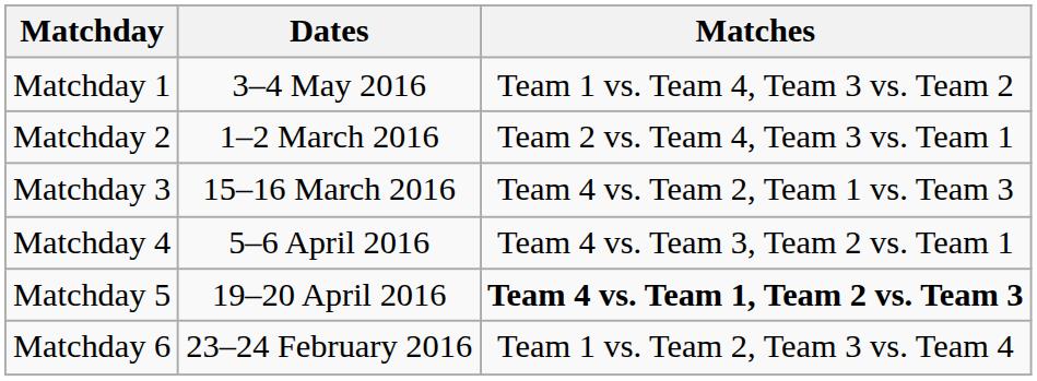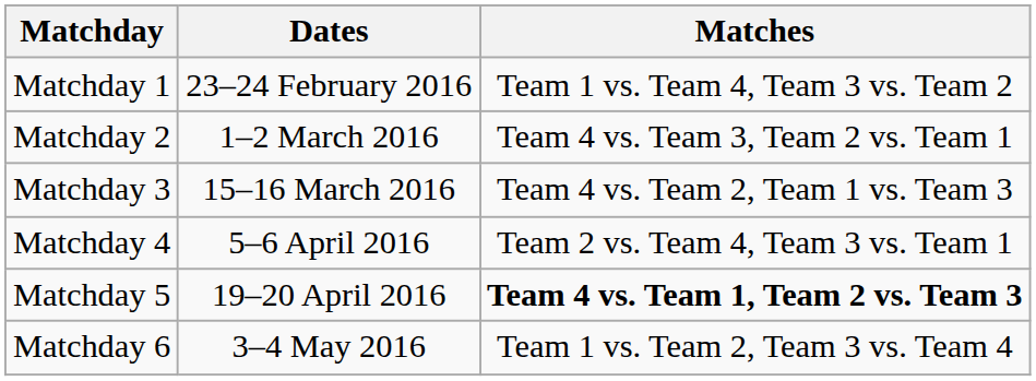 <table class="wikitable" style="text-align:center">
 <tr>
 <th>Matchday</th>
 <th>Dates</th>
 <th>Matches</th>
 </tr>
 <tr>
 <td>Matchday 1</td>
-<td>3–4 May 2016</td>
+<td>23–24 February 2016</td>
 <td>Team 1 vs. Team 4, Team 3 vs. Team 2</td>
 </tr>
 <tr>
 <td>Matchday 2</td>
 <td>1–2 March 2016</td>
-<td>Team 2 vs. Team 4, Team 3 vs. Team 1</td>
+<td>Team 4 vs. Team 3, Team 2 vs. Team 1</td>
 </tr>
 <tr>
 <td>Matchday 3</td>
 <td>15–16 March 2016</td>
 <td>Team 4 vs. Team 2, Team 1 vs. Team 3</td>
 </tr>
 <tr>
 <td>Matchday 4</td>
 <td>5–6 April 2016</td>
-<td>Team 4 vs. Team 3, Team 2 vs. Team 1</td>
+<td>Team 2 vs. Team 4, Team 3 vs. Team 1</td>
 </tr>
 <tr>
 <td>Matchday 5</td>
 <td>19–20 April 2016</td>
 <td><strong>Team 4 vs. Team 1, Team 2 vs. Team 3</strong></td>
 </tr>
 <tr>
 <td>Matchday 6</td>
-<td>23–24 February 2016</td>
+<td>3–4 May 2016</td>
 <td>Team 1 vs. Team 2, Team 3 vs. Team 4</td>
 </tr>
 </table>
